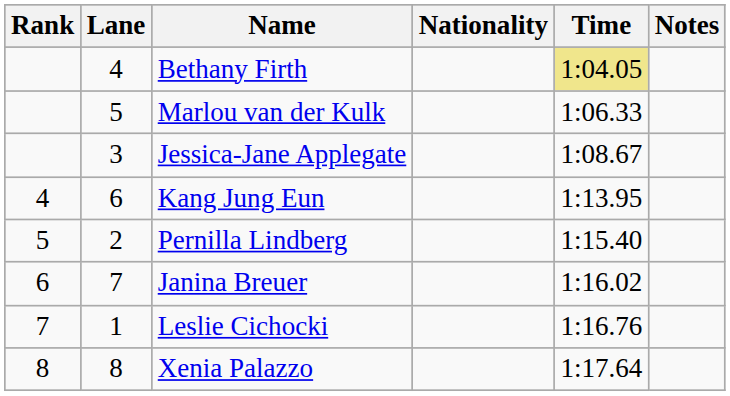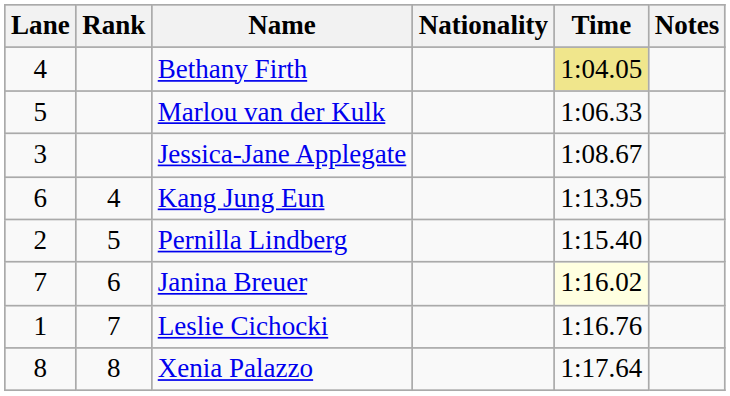 <table class="wikitable sortable" style="text-align:center">
 <tr>
+<th>Lane</th>
 <th>Rank</th>
-<th>Lane</th>
 <th>Name</th>
 <th>Nationality</th>
 <th>Time</th>
 <th>Notes</th>
 </tr>
 <tr>
+<td>4</td>
 <td></td>
-<td>4</td>
 <td style="text-align:left"><a href='#'>Bethany Firth</a></td>
 <td style="text-align:left"></td>
 <td style="background: khaki;">1:04.05</td>
 <td></td>
 </tr>
 <tr>
+<td>5</td>
 <td></td>
-<td>5</td>
 <td style="text-align:left"><a href='#'>Marlou van der Kulk</a></td>
 <td style="text-align:left"></td>
 <td>1:06.33</td>
 <td></td>
 </tr>
 <tr>
+<td>3</td>
 <td></td>
-<td>3</td>
 <td style="text-align:left"><a href='#'>Jessica-Jane Applegate</a></td>
 <td style="text-align:left"></td>
 <td>1:08.67</td>
 <td></td>
 </tr>
 <tr>
+<td>6</td>
 <td>4</td>
-<td>6</td>
 <td style="text-align:left"><a href='#'>Kang Jung Eun</a></td>
 <td style="text-align:left"></td>
 <td>1:13.95</td>
 <td></td>
 </tr>
 <tr>
+<td>2</td>
 <td>5</td>
-<td>2</td>
 <td style="text-align:left"><a href='#'>Pernilla Lindberg</a></td>
 <td style="text-align:left"></td>
 <td>1:15.40</td>
 <td></td>
 </tr>
 <tr>
+<td>7</td>
 <td>6</td>
-<td>7</td>
 <td style="text-align:left"><a href='#'>Janina Breuer</a></td>
 <td style="text-align:left"></td>
-<td>1:16.02</td>
+<td style="background: lightyellow;">1:16.02</td>
 <td></td>
 </tr>
 <tr>
+<td>1</td>
 <td>7</td>
-<td>1</td>
 <td style="text-align:left"><a href='#'>Leslie Cichocki</a></td>
 <td style="text-align:left"></td>
 <td>1:16.76</td>
 <td></td>
 </tr>
 <tr>
 <td>8</td>
 <td>8</td>
 <td style="text-align:left"><a href='#'>Xenia Palazzo</a></td>
 <td style="text-align:left"></td>
 <td>1:17.64</td>
 <td></td>
 </tr>
 </table>
